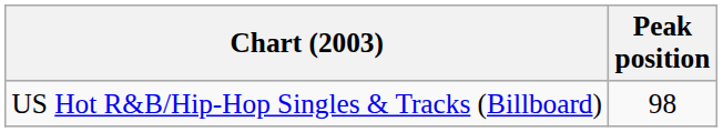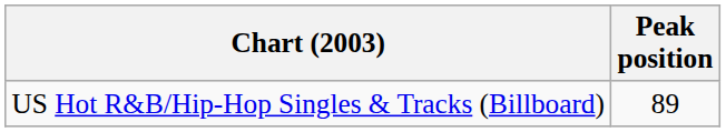 <table class="wikitable">
 <tr>
 <th>Chart (2003)</th>
 <th>Peak<br>position</th>
 </tr>
 <tr>
 <td>US <a href='#'>Hot R&B/Hip-Hop Singles & Tracks</a> (<a href='#'>Billboard</a>)</td>
-<td align=center>98</td>
+<td align=center>89</td>
 </tr>
 </table>
